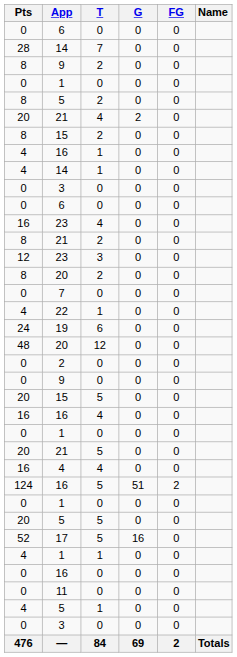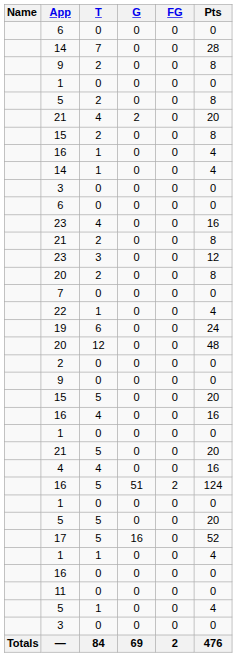 <table class="wikitable sortable" style="text-align:center;">
 <tr>
-<th style="width:3em">Pts</th>
+<th style="text-align:left;">Name</th>
 <th style="width:3em"><a href='#'>App</a></th>
 <th style="width:3em"><a href='#'>T</a></th>
 <th style="width:3em"><a href='#'>G</a></th>
 <th style="width:3em"><a href='#'>FG</a></th>
-<th style="text-align:left;">Name</th>
+<th style="width:3em">Pts</th>
 </tr>
 <tr>
-<td>0</td>
+<td style="text-align:left;"></td>
 <td>6</td>
 <td>0</td>
 <td>0</td>
 <td>0</td>
-<td style="text-align:left;"></td>
+<td>0</td>
 </tr>
 <tr>
-<td>28</td>
+<td style="text-align:left;"></td>
 <td>14</td>
 <td>7</td>
 <td>0</td>
 <td>0</td>
-<td style="text-align:left;"></td>
+<td>28</td>
 </tr>
 <tr>
-<td>8</td>
+<td style="text-align:left;"></td>
 <td>9</td>
 <td>2</td>
 <td>0</td>
 <td>0</td>
-<td style="text-align:left;"></td>
+<td>8</td>
 </tr>
 <tr>
-<td>0</td>
+<td style="text-align:left;"></td>
 <td>1</td>
 <td>0</td>
 <td>0</td>
 <td>0</td>
-<td style="text-align:left;"></td>
+<td>0</td>
 </tr>
 <tr>
-<td>8</td>
+<td style="text-align:left;"></td>
 <td>5</td>
 <td>2</td>
 <td>0</td>
 <td>0</td>
-<td style="text-align:left;"></td>
+<td>8</td>
 </tr>
 <tr>
-<td>20</td>
+<td style="text-align:left;"></td>
 <td>21</td>
 <td>4</td>
 <td>2</td>
 <td>0</td>
-<td style="text-align:left;"></td>
+<td>20</td>
 </tr>
 <tr>
-<td>8</td>
+<td style="text-align:left;"></td>
 <td>15</td>
 <td>2</td>
 <td>0</td>
 <td>0</td>
-<td style="text-align:left;"></td>
+<td>8</td>
 </tr>
 <tr>
-<td>4</td>
+<td style="text-align:left;"></td>
 <td>16</td>
 <td>1</td>
 <td>0</td>
 <td>0</td>
-<td style="text-align:left;"></td>
+<td>4</td>
 </tr>
 <tr>
-<td>4</td>
+<td style="text-align:left;"></td>
 <td>14</td>
 <td>1</td>
 <td>0</td>
 <td>0</td>
-<td style="text-align:left;"></td>
+<td>4</td>
 </tr>
 <tr>
-<td>0</td>
+<td style="text-align:left;"></td>
 <td>3</td>
 <td>0</td>
 <td>0</td>
 <td>0</td>
-<td style="text-align:left;"></td>
+<td>0</td>
 </tr>
 <tr>
-<td>0</td>
+<td style="text-align:left;"></td>
 <td>6</td>
 <td>0</td>
 <td>0</td>
 <td>0</td>
-<td style="text-align:left;"></td>
+<td>0</td>
 </tr>
 <tr>
-<td>16</td>
+<td style="text-align:left;"></td>
 <td>23</td>
 <td>4</td>
 <td>0</td>
 <td>0</td>
-<td style="text-align:left;"></td>
+<td>16</td>
 </tr>
 <tr>
-<td>8</td>
+<td style="text-align:left;"></td>
 <td>21</td>
 <td>2</td>
 <td>0</td>
 <td>0</td>
-<td style="text-align:left;"></td>
+<td>8</td>
 </tr>
 <tr>
-<td>12</td>
+<td style="text-align:left;"></td>
 <td>23</td>
 <td>3</td>
 <td>0</td>
 <td>0</td>
-<td style="text-align:left;"></td>
+<td>12</td>
 </tr>
 <tr>
-<td>8</td>
+<td style="text-align:left;"></td>
 <td>20</td>
 <td>2</td>
 <td>0</td>
 <td>0</td>
-<td style="text-align:left;"></td>
+<td>8</td>
 </tr>
 <tr>
-<td>0</td>
+<td style="text-align:left;"></td>
 <td>7</td>
 <td>0</td>
 <td>0</td>
 <td>0</td>
-<td style="text-align:left;"></td>
+<td>0</td>
 </tr>
 <tr>
-<td>4</td>
+<td style="text-align:left;"></td>
 <td>22</td>
 <td>1</td>
 <td>0</td>
 <td>0</td>
-<td style="text-align:left;"></td>
+<td>4</td>
 </tr>
 <tr>
-<td>24</td>
+<td style="text-align:left;"></td>
 <td>19</td>
 <td>6</td>
 <td>0</td>
 <td>0</td>
-<td style="text-align:left;"></td>
+<td>24</td>
 </tr>
 <tr>
-<td>48</td>
+<td style="text-align:left;"></td>
 <td>20</td>
 <td>12</td>
 <td>0</td>
 <td>0</td>
-<td style="text-align:left;"></td>
+<td>48</td>
 </tr>
 <tr>
-<td>0</td>
+<td style="text-align:left;"></td>
 <td>2</td>
 <td>0</td>
 <td>0</td>
 <td>0</td>
-<td style="text-align:left;"></td>
+<td>0</td>
 </tr>
 <tr>
-<td>0</td>
+<td style="text-align:left;"></td>
 <td>9</td>
 <td>0</td>
 <td>0</td>
 <td>0</td>
-<td style="text-align:left;"></td>
+<td>0</td>
 </tr>
 <tr>
-<td>20</td>
+<td style="text-align:left;"></td>
 <td>15</td>
 <td>5</td>
 <td>0</td>
 <td>0</td>
-<td style="text-align:left;"></td>
+<td>20</td>
 </tr>
 <tr>
-<td>16</td>
+<td style="text-align:left;"></td>
 <td>16</td>
 <td>4</td>
 <td>0</td>
 <td>0</td>
-<td style="text-align:left;"></td>
+<td>16</td>
 </tr>
 <tr>
-<td>0</td>
+<td style="text-align:left;"></td>
 <td>1</td>
 <td>0</td>
 <td>0</td>
 <td>0</td>
-<td style="text-align:left;"></td>
+<td>0</td>
 </tr>
 <tr>
-<td>20</td>
+<td style="text-align:left;"></td>
 <td>21</td>
 <td>5</td>
 <td>0</td>
 <td>0</td>
-<td style="text-align:left;"></td>
+<td>20</td>
 </tr>
 <tr>
-<td>16</td>
+<td style="text-align:left;"></td>
 <td>4</td>
 <td>4</td>
 <td>0</td>
 <td>0</td>
-<td style="text-align:left;"></td>
+<td>16</td>
 </tr>
 <tr>
-<td>124</td>
+<td style="text-align:left;"></td>
 <td>16</td>
 <td>5</td>
 <td>51</td>
 <td>2</td>
-<td style="text-align:left;"></td>
+<td>124</td>
 </tr>
 <tr>
-<td>0</td>
+<td style="text-align:left;"></td>
 <td>1</td>
 <td>0</td>
 <td>0</td>
 <td>0</td>
-<td style="text-align:left;"></td>
+<td>0</td>
 </tr>
 <tr>
-<td>20</td>
+<td style="text-align:left;"></td>
 <td>5</td>
 <td>5</td>
 <td>0</td>
 <td>0</td>
-<td style="text-align:left;"></td>
+<td>20</td>
 </tr>
 <tr>
-<td>52</td>
+<td style="text-align:left;"></td>
 <td>17</td>
 <td>5</td>
 <td>16</td>
 <td>0</td>
-<td style="text-align:left;"></td>
+<td>52</td>
 </tr>
 <tr>
-<td>4</td>
+<td style="text-align:left;"></td>
 <td>1</td>
 <td>1</td>
 <td>0</td>
 <td>0</td>
-<td style="text-align:left;"></td>
+<td>4</td>
 </tr>
 <tr>
-<td>0</td>
+<td style="text-align:left;"></td>
 <td>16</td>
 <td>0</td>
 <td>0</td>
 <td>0</td>
-<td style="text-align:left;"></td>
+<td>0</td>
 </tr>
 <tr>
-<td>0</td>
+<td style="text-align:left;"></td>
 <td>11</td>
 <td>0</td>
 <td>0</td>
 <td>0</td>
-<td style="text-align:left;"></td>
+<td>0</td>
 </tr>
 <tr>
-<td>4</td>
+<td style="text-align:left;"></td>
 <td>5</td>
 <td>1</td>
 <td>0</td>
 <td>0</td>
-<td style="text-align:left;"></td>
+<td>4</td>
 </tr>
 <tr>
-<td>0</td>
+<td style="text-align:left;"></td>
 <td>3</td>
 <td>0</td>
 <td>0</td>
 <td>0</td>
-<td style="text-align:left;"></td>
+<td>0</td>
 </tr>
 <tr class="sortbottom">
-<th>476</th>
+<th>Totals</th>
 <th>—</th>
 <th>84</th>
 <th>69</th>
 <th>2</th>
-<th>Totals</th>
+<th>476</th>
 </tr>
 </table>
